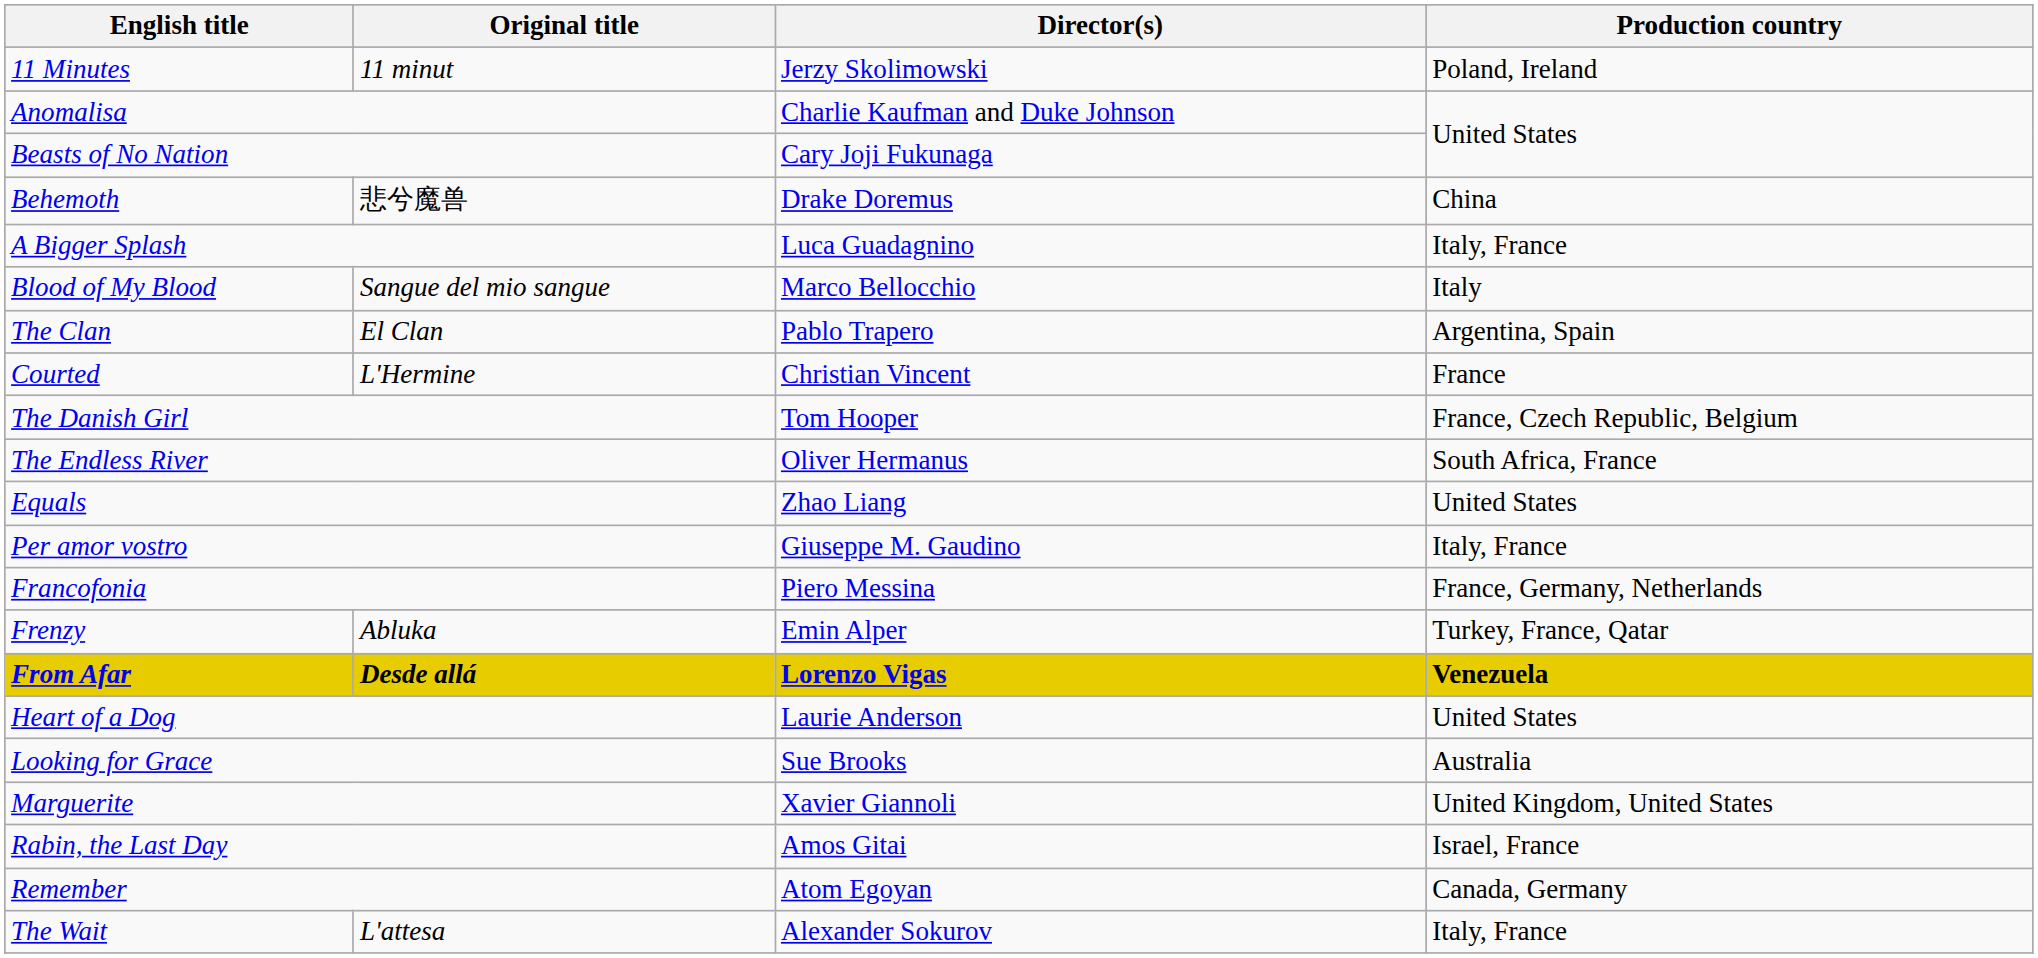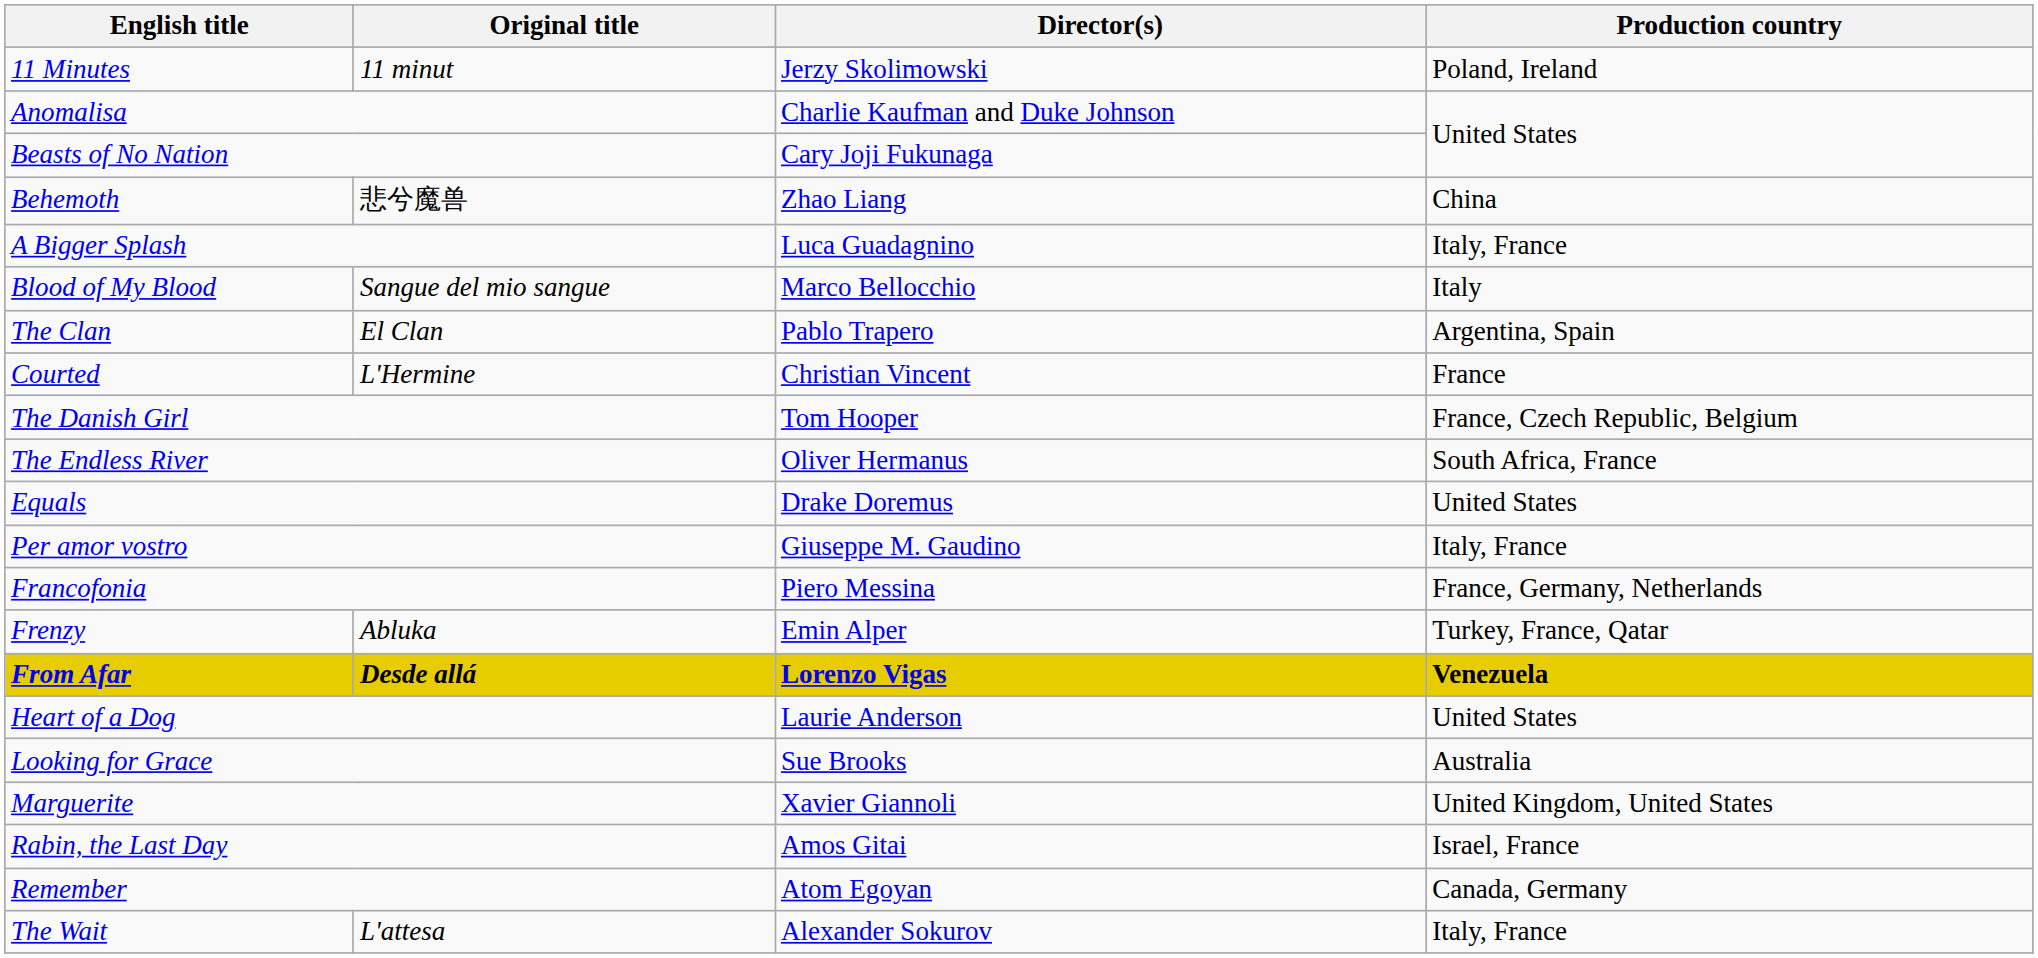 <table class="wikitable" style="width:95%; margin-bottom:0px">
 <tr>
 <th>English title</th>
 <th>Original title</th>
 <th>Director(s)</th>
 <th>Production country</th>
 </tr>
 <tr>
 <td><em><a href='#'>11 Minutes</a></em></td>
 <td><em>11 minut</em></td>
 <td data-sort-value="Skolimowsk"><a href='#'>Jerzy Skolimowski</a></td>
 <td>Poland, Ireland</td>
 </tr>
 <tr>
 <td colspan=2><em><a href='#'>Anomalisa</a></em></td>
 <td data-sort-value="Kaufman"><a href='#'>Charlie Kaufman</a> and <a href='#'>Duke Johnson</a></td>
 <td rowspan="2">United States</td>
 </tr>
 <tr>
 <td colspan=2><em><a href='#'>Beasts of No Nation</a></em></td>
 <td data-sort-value="Fukunaga"><a href='#'>Cary Joji Fukunaga</a></td>
 </tr>
 <tr>
 <td><em><a href='#'>Behemoth</a></em></td>
 <td>悲兮魔兽</td>
-<td data-sort-value="Doremus"><a href='#'>Drake Doremus</a></td>
+<td data-sort-value="Liang"><a href='#'>Zhao Liang</a></td>
 <td>China</td>
 </tr>
 <tr>
 <td colspan=2 data-sort-value="Bigger"><em><a href='#'>A Bigger Splash</a></em></td>
 <td data-sort-value="Guadagnino"><a href='#'>Luca Guadagnino</a></td>
 <td>Italy, France</td>
 </tr>
 <tr>
 <td><em><a href='#'>Blood of My Blood</a></em></td>
 <td><em>Sangue del mio sangue</em></td>
 <td data-sort-value="Bellocchio"><a href='#'>Marco Bellocchio</a></td>
 <td>Italy</td>
 </tr>
 <tr>
 <td data-sort-value="Clan"><em><a href='#'>The Clan</a></em></td>
 <td data-sort-value="Clan"><em>El Clan</em></td>
 <td data-sort-value="Trapero"><a href='#'>Pablo Trapero</a></td>
 <td>Argentina, Spain</td>
 </tr>
 <tr>
 <td><em><a href='#'>Courted</a></em></td>
 <td data-sort-value="Hermine"><em>L'Hermine</em></td>
 <td data-sort-value="Vincent"><a href='#'>Christian Vincent</a></td>
 <td>France</td>
 </tr>
 <tr>
 <td colspan=2 data-sort-value="Danish"><em><a href='#'>The Danish Girl</a></em></td>
 <td data-sort-value="Hooper"><a href='#'>Tom Hooper</a></td>
 <td>France, Czech Republic, Belgium</td>
 </tr>
 <tr>
 <td colspan=2 data-sort-value="Endless"><em><a href='#'>The Endless River</a></em></td>
 <td data-sort-value="Hermanus"><a href='#'>Oliver Hermanus</a></td>
 <td>South Africa, France</td>
 </tr>
 <tr>
 <td colspan=2><em><a href='#'>Equals</a></em></td>
-<td data-sort-value="Liang"><a href='#'>Zhao Liang</a></td>
+<td data-sort-value="Doremus"><a href='#'>Drake Doremus</a></td>
 <td>United States</td>
 </tr>
 <tr>
 <td colspan="2"><em><a href='#'>Per amor vostro</a></em></td>
 <td data-sort-value="Gaudino"><a href='#'>Giuseppe M. Gaudino</a></td>
 <td>Italy, France</td>
 </tr>
 <tr>
 <td colspan=2><em><a href='#'>Francofonia</a></em></td>
 <td data-sort-value="Messina"><a href='#'>Piero Messina</a></td>
 <td>France, Germany, Netherlands</td>
 </tr>
 <tr>
 <td><em><a href='#'>Frenzy</a></em></td>
 <td><em>Abluka</em></td>
 <td data-sort-value="Alper"><a href='#'>Emin Alper</a></td>
 <td>Turkey, France, Qatar</td>
 </tr>
 <tr style="background:#E7CD00;">
 <td><em><a href='#'><strong>From Afar</strong></a></em></td>
 <td><strong><em>Desde allá</em></strong></td>
 <td data-sort-value="Vigas"><strong><a href='#'>Lorenzo Vigas</a></strong></td>
 <td><strong>Venezuela</strong></td>
 </tr>
 <tr>
 <td colspan=2><em><a href='#'>Heart of a Dog</a></em></td>
 <td data-sort-value="Anderson"><a href='#'>Laurie Anderson</a></td>
 <td>United States</td>
 </tr>
 <tr>
 <td colspan=2><em><a href='#'>Looking for Grace</a></em></td>
 <td data-sort-value="Brooks"><a href='#'>Sue Brooks</a></td>
 <td>Australia</td>
 </tr>
 <tr>
 <td colspan=2><em><a href='#'>Marguerite</a></em></td>
 <td data-sort-value="Giannoli"><a href='#'>Xavier Giannoli</a></td>
 <td>United Kingdom, United States</td>
 </tr>
 <tr>
 <td colspan=2><em><a href='#'>Rabin, the Last Day</a></em></td>
 <td data-sort-value="Gitai"><a href='#'>Amos Gitai</a></td>
 <td>Israel, France</td>
 </tr>
 <tr>
 <td colspan=2><em><a href='#'>Remember</a></em></td>
 <td data-sort-value="Egoyan"><a href='#'>Atom Egoyan</a></td>
 <td>Canada, Germany</td>
 </tr>
 <tr>
 <td data-sort-value="Wait"><em><a href='#'>The Wait</a></em></td>
 <td data-sort-value="Attesa"><em>L'attesa</em></td>
 <td data-sort-value="Sokurov"><a href='#'>Alexander Sokurov</a></td>
 <td>Italy, France</td>
 </tr>
 </table>
